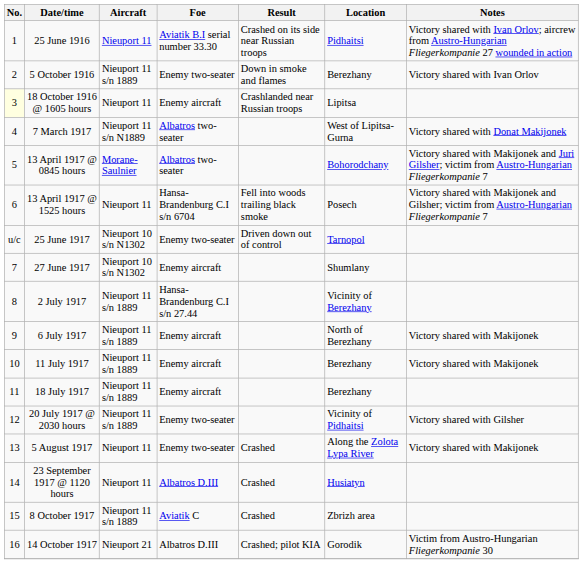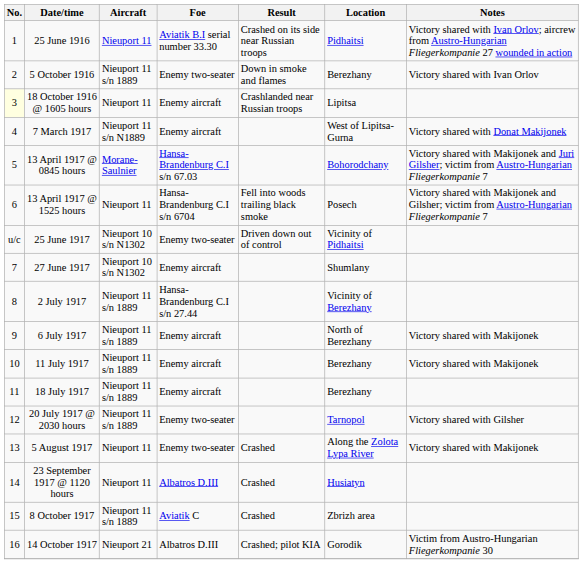 <table class="wikitable" border="1" style="margin: 1em auto 1em auto">
 <tr>
 <th>No.</th>
 <th>Date/time</th>
 <th>Aircraft</th>
 <th>Foe</th>
 <th>Result</th>
 <th>Location</th>
 <th>Notes</th>
 </tr>
 <tr>
 <td align="center">1</td>
 <td align="center">25 June 1916</td>
 <td><a href='#'>Nieuport 11</a></td>
 <td><a href='#'>Aviatik B.I</a> serial number 33.30</td>
 <td>Crashed on its side near Russian troops</td>
 <td><a href='#'>Pidhaitsi</a></td>
 <td>Victory shared with <a href='#'>Ivan Orlov</a>; aircrew from <a href='#'>Austro-Hungarian</a> <em>Fliegerkompanie</em> 27 <a href='#'>wounded in action</a></td>
 </tr>
 <tr>
 <td align="center">2</td>
 <td align="center">5 October 1916</td>
 <td>Nieuport 11 s/n 1889</td>
 <td>Enemy two-seater</td>
 <td>Down in smoke and flames</td>
 <td>Berezhany</td>
 <td>Victory shared with Ivan Orlov</td>
 </tr>
 <tr>
 <td align="center" style="background: lightyellow;">3</td>
 <td align="center">18 October 1916 @ 1605 hours</td>
 <td>Nieuport 11</td>
 <td>Enemy aircraft</td>
 <td>Crashlanded near Russian troops</td>
 <td>Lipitsa</td>
 <td></td>
 </tr>
 <tr>
 <td align="center">4</td>
 <td align="center">7 March 1917</td>
 <td>Nieuport 11 s/n N1889</td>
-<td><a href='#'>Albatros</a> two-seater</td>
+<td>Enemy aircraft</td>
 <td></td>
 <td>West of Lipitsa-Gurna</td>
 <td>Victory shared with <a href='#'>Donat Makijonek</a></td>
 </tr>
 <tr>
 <td align="center">5</td>
 <td align="center">13 April 1917 @ 0845 hours</td>
 <td><a href='#'>Morane-Saulnier</a></td>
-<td><a href='#'>Albatros</a> two-seater</td>
+<td><a href='#'>Hansa-Brandenburg C.I</a> s/n 67.03</td>
 <td></td>
 <td><a href='#'>Bohorodchany</a></td>
 <td>Victory shared with Makijonek and <a href='#'>Juri Gilsher</a>; victim from <a href='#'>Austro-Hungarian</a> <em>Fliegerkompanie</em> 7</td>
 </tr>
 <tr>
 <td align="center">6</td>
 <td align="center">13 April 1917 @ 1525 hours</td>
 <td>Nieuport 11</td>
 <td>Hansa-Brandenburg C.I s/n 6704</td>
 <td>Fell into woods trailing black smoke</td>
 <td>Posech</td>
 <td>Victory shared with Makijonek and Gilsher; victim from <a href='#'>Austro-Hungarian</a> <em>Fliegerkompanie</em> 7</td>
 </tr>
 <tr>
 <td align="center">u/c</td>
 <td align="center">25 June 1917</td>
 <td>Nieuport 10 s/n N1302</td>
 <td>Enemy two-seater</td>
 <td>Driven down out of control</td>
-<td><a href='#'>Tarnopol</a></td>
+<td>Vicinity of <a href='#'>Pidhaitsi</a></td>
 <td></td>
 </tr>
 <tr>
 <td align="center">7</td>
 <td align="center">27 June 1917</td>
 <td>Nieuport 10 s/n N1302</td>
 <td>Enemy aircraft</td>
 <td></td>
 <td>Shumlany</td>
 <td></td>
 </tr>
 <tr>
 <td align="center">8</td>
 <td align="center">2 July 1917</td>
 <td>Nieuport 11 s/n 1889</td>
 <td>Hansa-Brandenburg C.I s/n 27.44</td>
 <td></td>
 <td>Vicinity of <a href='#'>Berezhany</a></td>
 <td></td>
 </tr>
 <tr>
 <td align="center">9</td>
 <td align="center">6 July 1917</td>
 <td>Nieuport 11 s/n 1889</td>
 <td>Enemy aircraft</td>
 <td></td>
 <td>North of Berezhany</td>
 <td>Victory shared with Makijonek</td>
 </tr>
 <tr>
 <td align="center">10</td>
 <td align="center">11 July 1917</td>
 <td>Nieuport 11 s/n 1889</td>
 <td>Enemy aircraft</td>
 <td></td>
 <td>Berezhany</td>
 <td>Victory shared with Makijonek</td>
 </tr>
 <tr>
 <td align="center">11</td>
 <td align="center">18 July 1917</td>
 <td>Nieuport 11 s/n 1889</td>
 <td>Enemy aircraft</td>
 <td></td>
 <td>Berezhany</td>
 <td></td>
 </tr>
 <tr>
 <td align="center">12</td>
 <td align="center">20 July 1917 @ 2030 hours</td>
 <td>Nieuport 11 s/n 1889</td>
 <td>Enemy two-seater</td>
 <td></td>
-<td>Vicinity of <a href='#'>Pidhaitsi</a></td>
+<td><a href='#'>Tarnopol</a></td>
 <td>Victory shared with Gilsher</td>
 </tr>
 <tr>
 <td align="center">13</td>
 <td align="center">5 August 1917</td>
 <td>Nieuport 11</td>
 <td>Enemy two-seater</td>
 <td>Crashed</td>
 <td>Along the <a href='#'>Zolota Lypa River</a></td>
 <td>Victory shared with Makijonek</td>
 </tr>
 <tr>
 <td align="center">14</td>
 <td align="center">23 September 1917 @ 1120 hours</td>
 <td>Nieuport 11</td>
 <td><a href='#'>Albatros D.III</a></td>
 <td>Crashed</td>
 <td><a href='#'>Husiatyn</a></td>
 <td></td>
 </tr>
 <tr>
 <td align="center">15</td>
 <td align="center">8 October 1917</td>
 <td>Nieuport 11 s/n 1889</td>
 <td><a href='#'>Aviatik</a> C</td>
 <td>Crashed</td>
 <td>Zbrizh area</td>
 <td></td>
 </tr>
 <tr>
 <td align="center">16</td>
 <td align="center">14 October 1917</td>
 <td>Nieuport 21</td>
 <td>Albatros D.III</td>
 <td>Crashed; pilot KIA</td>
 <td>Gorodik</td>
 <td>Victim from Austro-Hungarian <em>Fliegerkompanie</em> 30</td>
 </tr>
 <tr>
 </tr>
 </table>
